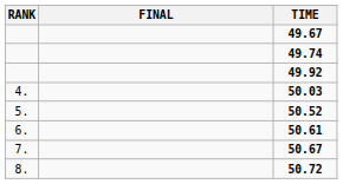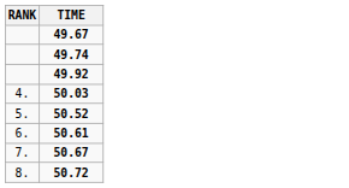 <table class="wikitable" style="border-collapse: collapse; font-size: 90%;">
 <tr>
 <th>RANK</th>
-<th style="width: 20em">FINAL</th>
 <th style="width: 5em">TIME</th>
 </tr>
 <tr>
 <td align="center"></td>
-<td></td>
 <td align="center"><strong>49.67</strong></td>
 </tr>
 <tr>
 <td align="center"></td>
-<td></td>
 <td align="center"><strong>49.74</strong></td>
 </tr>
 <tr>
 <td align="center"></td>
-<td></td>
 <td align="center"><strong>49.92</strong></td>
 </tr>
 <tr>
 <td align="center">4.</td>
-<td></td>
 <td align="center"><strong>50.03</strong></td>
 </tr>
 <tr>
 <td align="center">5.</td>
-<td></td>
 <td align="center"><strong>50.52</strong></td>
 </tr>
 <tr>
 <td align="center">6.</td>
-<td></td>
 <td align="center"><strong>50.61</strong></td>
 </tr>
 <tr>
 <td align="center">7.</td>
-<td></td>
 <td align="center"><strong>50.67</strong></td>
 </tr>
 <tr>
 <td align="center">8.</td>
-<td></td>
 <td align="center"><strong>50.72</strong></td>
 </tr>
 </table>
